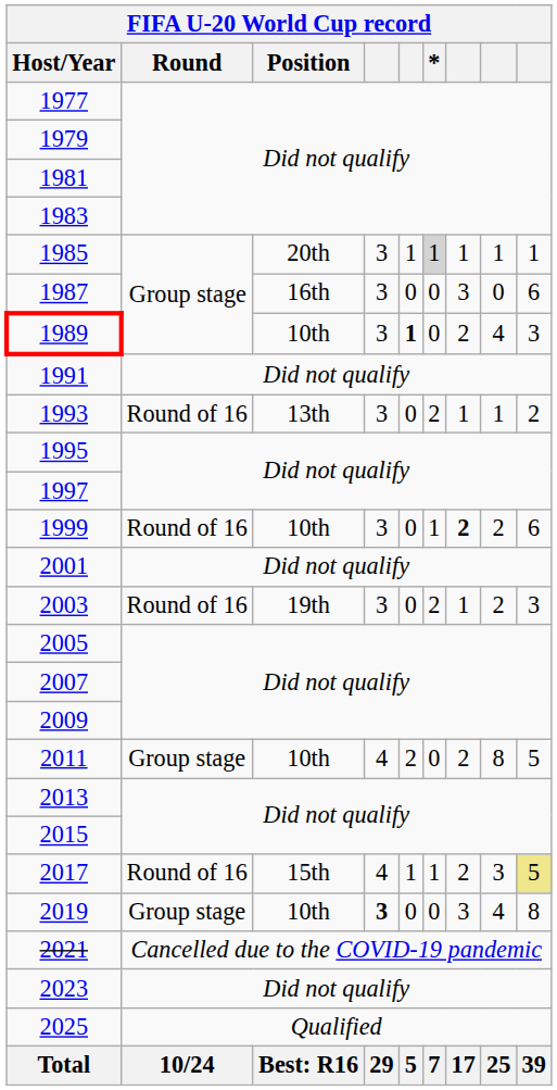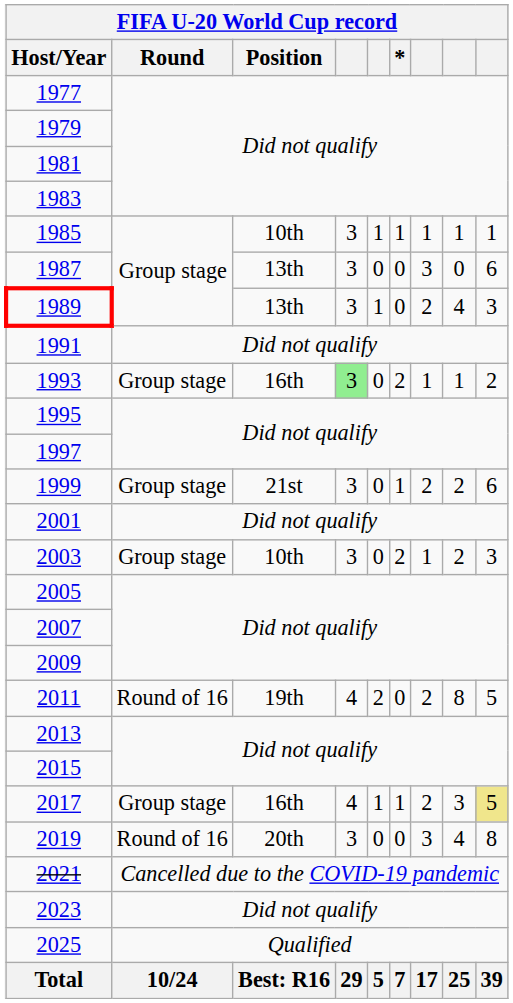 <table class="wikitable" style="text-align: center;">
 <tr>
 <th colspan=9><a href='#'>FIFA U-20 World Cup record</a></th>
 </tr>
 <tr>
 <th>Host/Year</th>
 <th>Round</th>
 <th>Position</th>
 <th></th>
 <th></th>
 <th>*</th>
 <th></th>
 <th></th>
 <th></th>
 </tr>
 <tr>
 <td> <a href='#'>1977</a></td>
 <td rowspan=4 colspan=14><em>Did not qualify</em></td>
 </tr>
 <tr>
 <td> <a href='#'>1979</a></td>
 </tr>
 <tr>
 <td> <a href='#'>1981</a></td>
 </tr>
 <tr>
 <td> <a href='#'>1983</a></td>
 </tr>
 <tr>
 <td> <a href='#'>1985</a></td>
 <td rowspan=3>Group stage</td>
-<td>20th</td>
+<td>10th</td>
 <td>3</td>
 <td>1</td>
-<td style="background: lightgrey;">1</td>
+<td>1</td>
 <td>1</td>
 <td>1</td>
 <td>1</td>
 </tr>
 <tr>
 <td> <a href='#'>1987</a></td>
-<td>16th</td>
+<td>13th</td>
 <td>3</td>
 <td>0</td>
 <td>0</td>
 <td>3</td>
 <td>0</td>
 <td>6</td>
 </tr>
 <tr>
 <td style="border: 3px solid red"> <a href='#'>1989</a></td>
-<td>10th</td>
+<td>13th</td>
 <td>3</td>
-<td><strong>1</strong></td>
+<td>1</td>
 <td>0</td>
 <td>2</td>
 <td>4</td>
 <td>3</td>
 </tr>
 <tr>
 <td> <a href='#'>1991</a></td>
 <td colspan=14><em>Did not qualify</em></td>
 </tr>
 <tr>
 <td> <a href='#'>1993</a></td>
-<td>Round of 16</td>
-<td>13th</td>
-<td>3</td>
+<td>Group stage</td>
+<td>16th</td>
+<td style="background: lightgreen;">3</td>
 <td>0</td>
 <td>2</td>
 <td>1</td>
 <td>1</td>
 <td>2</td>
 </tr>
 <tr>
 <td> <a href='#'>1995</a></td>
 <td rowspan=2 colspan=14><em>Did not qualify</em></td>
 </tr>
 <tr>
 <td> <a href='#'>1997</a></td>
 </tr>
 <tr>
 <td> <a href='#'>1999</a></td>
-<td>Round of 16</td>
-<td>10th</td>
+<td>Group stage</td>
+<td>21st</td>
 <td>3</td>
 <td>0</td>
 <td>1</td>
-<td><strong>2</strong></td>
+<td>2</td>
 <td>2</td>
 <td>6</td>
 </tr>
 <tr>
 <td> <a href='#'>2001</a></td>
 <td colspan=14><em>Did not qualify</em></td>
 </tr>
 <tr>
 <td> <a href='#'>2003</a></td>
-<td>Round of 16</td>
-<td>19th</td>
+<td>Group stage</td>
+<td>10th</td>
 <td>3</td>
 <td>0</td>
 <td>2</td>
 <td>1</td>
 <td>2</td>
 <td>3</td>
 </tr>
 <tr>
 <td> <a href='#'>2005</a></td>
 <td rowspan=3 colspan=14><em>Did not qualify</em></td>
 </tr>
 <tr>
 <td> <a href='#'>2007</a></td>
 </tr>
 <tr>
 <td> <a href='#'>2009</a></td>
 </tr>
 <tr>
 <td> <a href='#'>2011</a></td>
-<td>Group stage</td>
-<td>10th</td>
+<td>Round of 16</td>
+<td>19th</td>
 <td>4</td>
 <td>2</td>
 <td>0</td>
 <td>2</td>
 <td>8</td>
 <td>5</td>
 </tr>
 <tr>
 <td> <a href='#'>2013</a></td>
 <td rowspan=2 colspan=14><em>Did not qualify</em></td>
 </tr>
 <tr>
 <td> <a href='#'>2015</a></td>
 </tr>
 <tr>
 <td> <a href='#'>2017</a></td>
-<td>Round of 16</td>
-<td>15th</td>
+<td>Group stage</td>
+<td>16th</td>
 <td>4</td>
 <td>1</td>
 <td>1</td>
 <td>2</td>
 <td>3</td>
 <td style="background: khaki;">5</td>
 </tr>
 <tr>
 <td> <a href='#'>2019</a></td>
-<td>Group stage</td>
-<td>10th</td>
-<td><strong>3</strong></td>
+<td>Round of 16</td>
+<td>20th</td>
+<td>3</td>
 <td>0</td>
 <td>0</td>
 <td>3</td>
 <td>4</td>
 <td>8</td>
 </tr>
 <tr>
 <td> <s><a href='#'>2021</a></s></td>
 <td colspan=8><em>Cancelled due to the <a href='#'>COVID-19 pandemic</a></em></td>
 </tr>
 <tr>
 <td> <a href='#'>2023</a></td>
 <td colspan=8><em>Did not qualify</em></td>
 </tr>
 <tr>
 <td> <a href='#'>2025</a></td>
 <td colspan=8><em>Qualified</em></td>
 </tr>
 <tr>
 <th>Total</th>
 <th>10/24</th>
 <th>Best: R16</th>
 <th>29</th>
 <th>5</th>
 <th>7</th>
 <th>17</th>
 <th>25</th>
 <th>39</th>
 </tr>
 </table>
